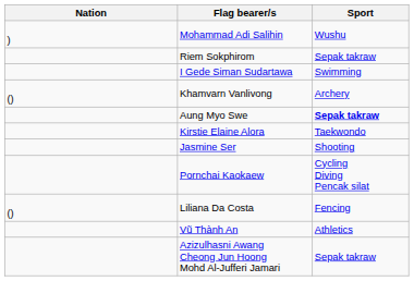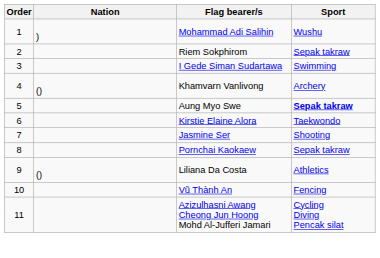 <table class="sortable wikitable" style="font-size:95%">
 <tr>
+<th width=25>Order</th>
 <th width=260>Nation</th>
 <th width=200>Flag bearer/s</th>
 <th width=140>Sport</th>
 </tr>
 <tr>
+<td align="center">1</td>
 <td><br>)</td>
 <td><a href='#'>Mohammad Adi Salihin</a></td>
 <td><a href='#'>Wushu</a></td>
 </tr>
 <tr>
+<td align="center">2</td>
 <td></td>
 <td>Riem Sokphirom</td>
 <td><a href='#'>Sepak takraw</a></td>
 </tr>
 <tr>
+<td align="center">3</td>
 <td></td>
 <td><a href='#'>I Gede Siman Sudartawa</a></td>
 <td><a href='#'>Swimming</a></td>
 </tr>
 <tr>
+<td align="center">4</td>
 <td><br>()</td>
 <td>Khamvarn Vanlivong</td>
 <td><a href='#'>Archery</a></td>
 </tr>
 <tr>
+<td align="center">5</td>
 <td></td>
 <td>Aung Myo Swe</td>
 <td><strong><a href='#'>Sepak takraw</a></strong></td>
 </tr>
 <tr>
+<td align="center">6</td>
 <td></td>
 <td><a href='#'>Kirstie Elaine Alora</a></td>
 <td><a href='#'>Taekwondo</a></td>
 </tr>
 <tr>
+<td align="center">7</td>
 <td></td>
 <td><a href='#'>Jasmine Ser</a></td>
 <td><a href='#'>Shooting</a></td>
 </tr>
 <tr>
+<td align="center">8</td>
 <td></td>
 <td><a href='#'>Pornchai Kaokaew</a></td>
-<td><a href='#'>Cycling</a><br><a href='#'>Diving</a><br><a href='#'>Pencak silat</a></td>
+<td><a href='#'>Sepak takraw</a></td>
 </tr>
 <tr>
+<td align="center">9</td>
 <td><br>()</td>
 <td>Liliana Da Costa</td>
+<td><a href='#'>Athletics</a></td>
+</tr>
+<tr>
+<td align="center">10</td>
+<td></td>
+<td><a href='#'>Vũ Thành An</a></td>
 <td><a href='#'>Fencing</a></td>
 </tr>
 <tr>
-<td></td>
-<td><a href='#'>Vũ Thành An</a></td>
-<td><a href='#'>Athletics</a></td>
-</tr>
-<tr>
+<td align="center">11</td>
 <td></td>
 <td><a href='#'>Azizulhasni Awang</a><br><a href='#'>Cheong Jun Hoong</a><br>Mohd Al-Jufferi Jamari</td>
-<td><a href='#'>Sepak takraw</a></td>
+<td><a href='#'>Cycling</a><br><a href='#'>Diving</a><br><a href='#'>Pencak silat</a></td>
 </tr>
 </table>
